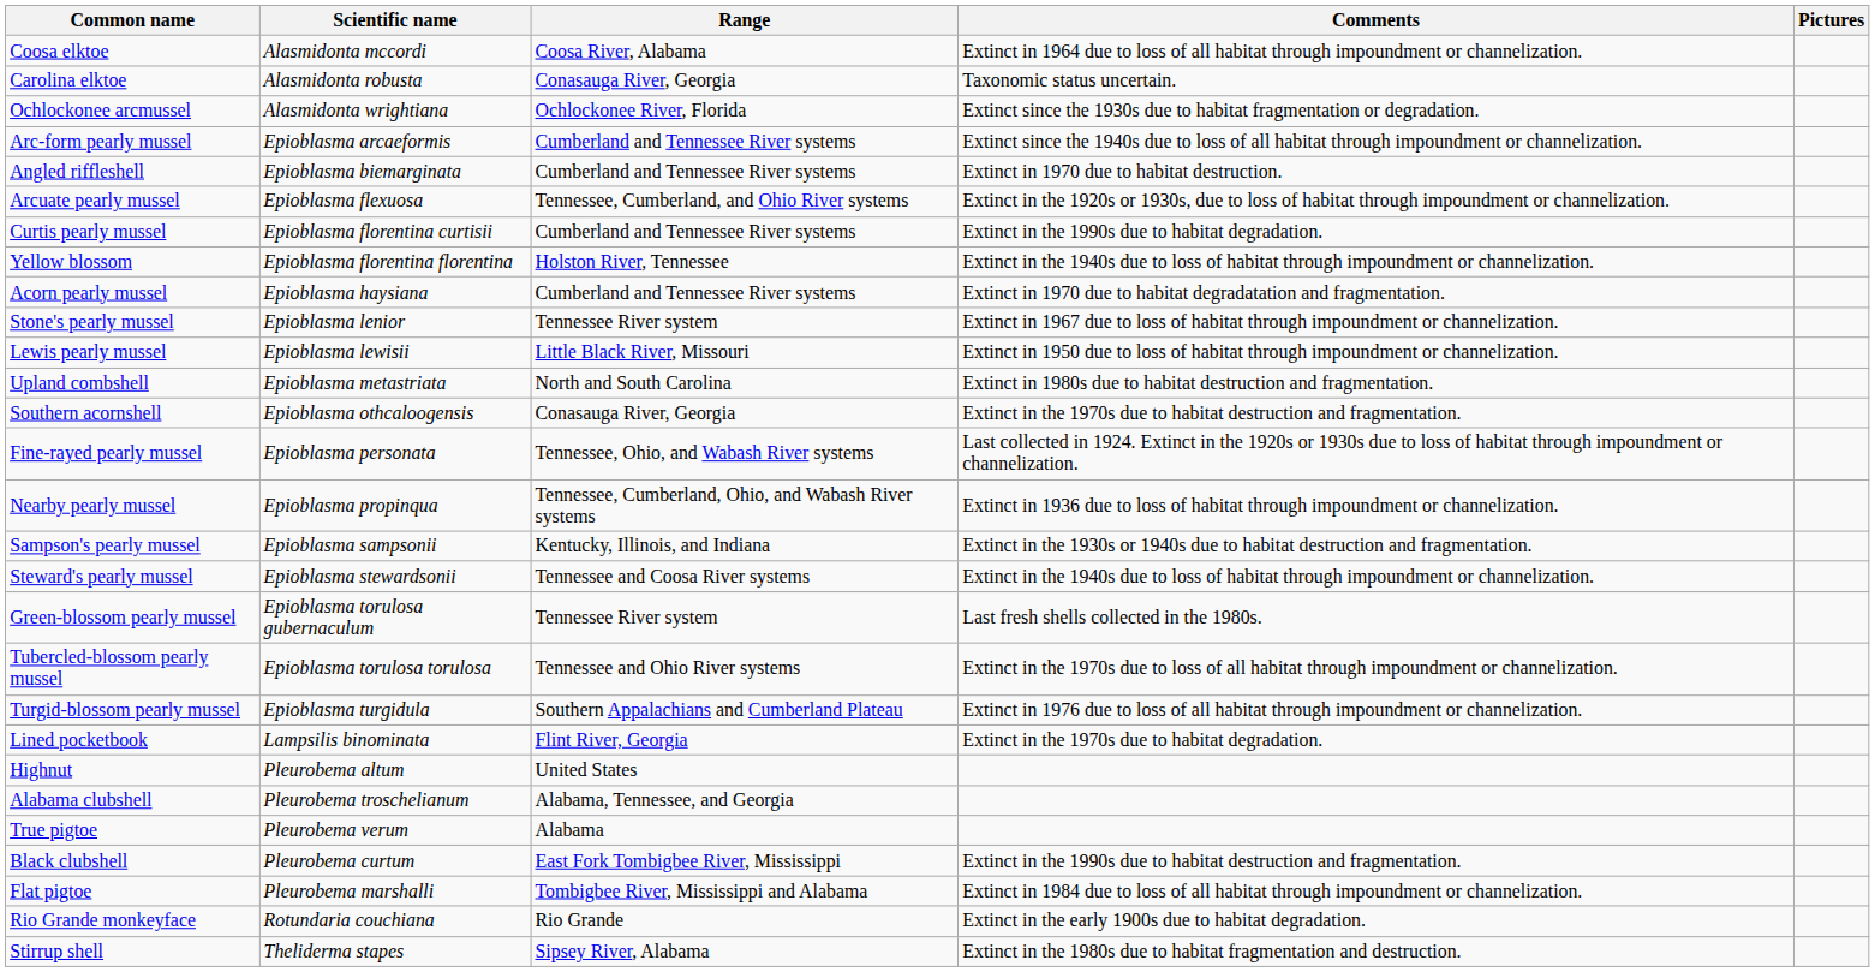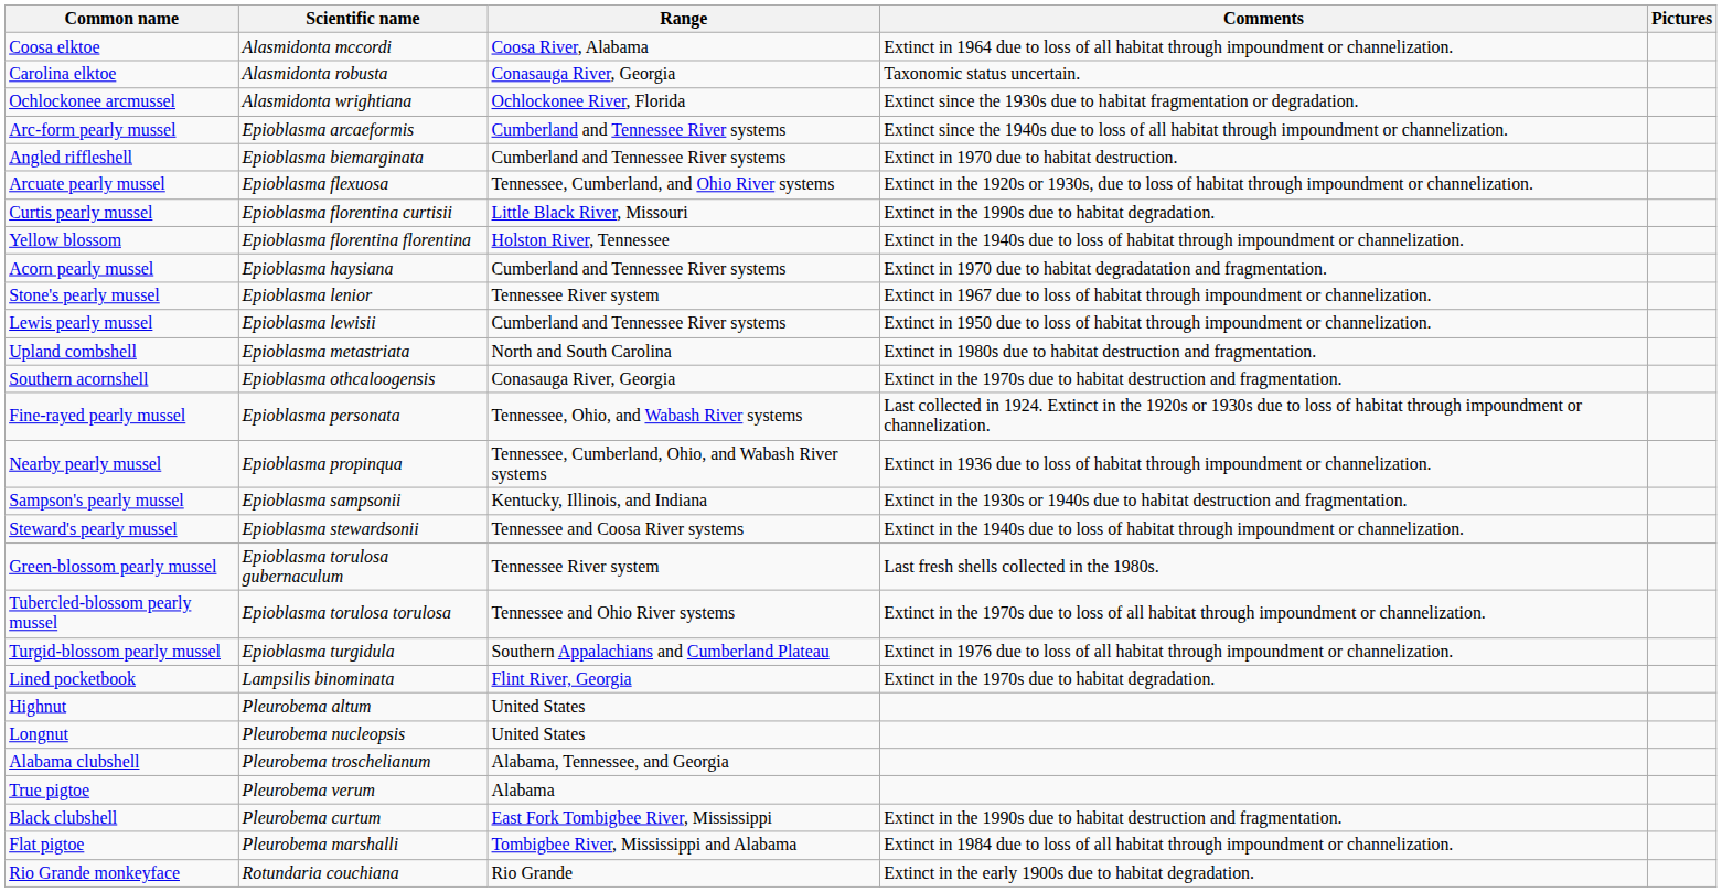 <table class="wikitable sortable">
 <tr>
 <th>Common name</th>
 <th>Scientific name</th>
 <th>Range</th>
 <th class="unsortable">Comments</th>
 <th>Pictures</th>
 </tr>
 <tr>
 <td><a href='#'>Coosa elktoe</a></td>
 <td><em>Alasmidonta mccordi</em></td>
 <td><a href='#'>Coosa River</a>, Alabama</td>
 <td>Extinct in 1964 due to loss of all habitat through impoundment or channelization.</td>
 <td></td>
 </tr>
 <tr>
 <td><a href='#'>Carolina elktoe</a></td>
 <td><em>Alasmidonta robusta</em></td>
 <td><a href='#'>Conasauga River</a>, Georgia</td>
 <td>Taxonomic status uncertain.</td>
 <td></td>
 </tr>
 <tr>
 <td><a href='#'>Ochlockonee arcmussel</a></td>
 <td><em>Alasmidonta wrightiana</em></td>
 <td><a href='#'>Ochlockonee River</a>, Florida</td>
 <td>Extinct since the 1930s due to habitat fragmentation or degradation.</td>
 <td></td>
 </tr>
 <tr>
 <td><a href='#'>Arc-form pearly mussel</a></td>
 <td><em>Epioblasma arcaeformis</em></td>
 <td><a href='#'>Cumberland</a> and <a href='#'>Tennessee River</a> systems</td>
 <td>Extinct since the 1940s due to loss of all habitat through impoundment or channelization.</td>
 <td></td>
 </tr>
 <tr>
 <td><a href='#'>Angled riffleshell</a></td>
 <td><em>Epioblasma biemarginata</em></td>
 <td>Cumberland and Tennessee River systems</td>
 <td>Extinct in 1970 due to habitat destruction.</td>
 <td></td>
 </tr>
 <tr>
 <td><a href='#'>Arcuate pearly mussel</a></td>
 <td><em>Epioblasma flexuosa</em></td>
 <td>Tennessee, Cumberland, and <a href='#'>Ohio River</a> systems</td>
 <td>Extinct in the 1920s or 1930s, due to loss of habitat through impoundment or channelization.</td>
 <td></td>
 </tr>
 <tr>
 <td><a href='#'>Curtis pearly mussel</a></td>
 <td><em>Epioblasma florentina curtisii</em></td>
-<td>Cumberland and Tennessee River systems</td>
+<td><a href='#'>Little Black River</a>, Missouri</td>
 <td>Extinct in the 1990s due to habitat degradation.</td>
 <td></td>
 </tr>
 <tr>
 <td><a href='#'>Yellow blossom</a></td>
 <td><em>Epioblasma florentina florentina</em></td>
 <td><a href='#'>Holston River</a>, Tennessee</td>
 <td>Extinct in the 1940s due to loss of habitat through impoundment or channelization.</td>
 <td></td>
 </tr>
 <tr>
 <td><a href='#'>Acorn pearly mussel</a></td>
 <td><em>Epioblasma haysiana</em></td>
 <td>Cumberland and Tennessee River systems</td>
 <td>Extinct in 1970 due to habitat degradatation and fragmentation.</td>
 <td></td>
 </tr>
 <tr>
 <td><a href='#'>Stone's pearly mussel</a></td>
 <td><em>Epioblasma lenior</em></td>
 <td>Tennessee River system</td>
 <td>Extinct in 1967 due to loss of habitat through impoundment or channelization.</td>
 <td></td>
 </tr>
 <tr>
 <td><a href='#'>Lewis pearly mussel</a></td>
 <td><em>Epioblasma lewisii</em></td>
-<td><a href='#'>Little Black River</a>, Missouri</td>
+<td>Cumberland and Tennessee River systems</td>
 <td>Extinct in 1950 due to loss of habitat through impoundment or channelization.</td>
 <td></td>
 </tr>
 <tr>
 <td><a href='#'>Upland combshell</a></td>
 <td><em>Epioblasma metastriata</em></td>
 <td>North and South Carolina</td>
 <td>Extinct in 1980s due to habitat destruction and fragmentation.</td>
 <td></td>
 </tr>
 <tr>
 <td><a href='#'>Southern acornshell</a></td>
 <td><em>Epioblasma othcaloogensis</em></td>
 <td>Conasauga River, Georgia</td>
 <td>Extinct in the 1970s due to habitat destruction and fragmentation.</td>
 <td></td>
 </tr>
 <tr>
 <td><a href='#'>Fine-rayed pearly mussel</a></td>
 <td><em>Epioblasma personata</em></td>
 <td>Tennessee, Ohio, and <a href='#'>Wabash River</a> systems</td>
 <td>Last collected in 1924. Extinct in the 1920s or 1930s due to loss of habitat through impoundment or channelization.</td>
 <td></td>
 </tr>
 <tr>
 <td><a href='#'>Nearby pearly mussel</a></td>
 <td><em>Epioblasma propinqua</em></td>
 <td>Tennessee, Cumberland, Ohio, and Wabash River systems</td>
 <td>Extinct in 1936 due to loss of habitat through impoundment or channelization.</td>
 <td></td>
 </tr>
 <tr>
 <td><a href='#'>Sampson's pearly mussel</a></td>
 <td><em>Epioblasma sampsonii</em></td>
 <td>Kentucky, Illinois, and Indiana</td>
 <td>Extinct in the 1930s or 1940s due to habitat destruction and fragmentation.</td>
 <td></td>
 </tr>
 <tr>
 <td><a href='#'>Steward's pearly mussel</a></td>
 <td><em>Epioblasma stewardsonii</em></td>
 <td>Tennessee and Coosa River systems</td>
 <td>Extinct in the 1940s due to loss of habitat through impoundment or channelization.</td>
 <td></td>
 </tr>
 <tr>
 <td><a href='#'>Green-blossom pearly mussel</a></td>
 <td><em>Epioblasma torulosa gubernaculum</em></td>
 <td>Tennessee River system</td>
 <td>Last fresh shells collected in the 1980s.</td>
 <td></td>
 </tr>
 <tr>
 <td><a href='#'>Tubercled-blossom pearly mussel</a></td>
 <td><em>Epioblasma torulosa torulosa</em></td>
 <td>Tennessee and Ohio River systems</td>
 <td>Extinct in the 1970s due to loss of all habitat through impoundment or channelization.</td>
 <td></td>
 </tr>
 <tr>
 <td><a href='#'>Turgid-blossom pearly mussel</a></td>
 <td><em>Epioblasma turgidula</em></td>
 <td>Southern <a href='#'>Appalachians</a> and <a href='#'>Cumberland Plateau</a></td>
 <td>Extinct in 1976 due to loss of all habitat through impoundment or channelization.</td>
 <td></td>
 </tr>
 <tr>
 <td><a href='#'>Lined pocketbook</a></td>
 <td><em>Lampsilis binominata</em></td>
 <td><a href='#'>Flint River, Georgia</a></td>
 <td>Extinct in the 1970s due to habitat degradation.</td>
 <td></td>
 </tr>
 <tr>
 <td><a href='#'>Highnut</a></td>
 <td><em>Pleurobema altum</em></td>
 <td>United States</td>
 <td></td>
 <td></td>
 </tr>
 <tr>
+<td><a href='#'>Longnut</a></td>
+<td><em>Pleurobema nucleopsis</em></td>
+<td>United States</td>
+<td></td>
+<td></td>
+</tr>
+<tr>
 <td><a href='#'>Alabama clubshell</a></td>
 <td><em>Pleurobema troschelianum</em></td>
 <td>Alabama, Tennessee, and Georgia</td>
 <td></td>
 <td></td>
 </tr>
 <tr>
 <td><a href='#'>True pigtoe</a></td>
 <td><em>Pleurobema verum</em></td>
 <td>Alabama</td>
 <td></td>
 <td></td>
 </tr>
 <tr>
 <td><a href='#'>Black clubshell</a></td>
 <td><em>Pleurobema curtum</em></td>
 <td><a href='#'>East Fork Tombigbee River</a>, Mississippi</td>
 <td>Extinct in the 1990s due to habitat destruction and fragmentation.</td>
 <td></td>
 </tr>
 <tr>
 <td><a href='#'>Flat pigtoe</a></td>
 <td><em>Pleurobema marshalli</em></td>
 <td><a href='#'>Tombigbee River</a>, Mississippi and Alabama</td>
 <td>Extinct in 1984 due to loss of all habitat through impoundment or channelization.</td>
 <td></td>
 </tr>
 <tr>
 <td><a href='#'>Rio Grande monkeyface</a></td>
 <td><em>Rotundaria couchiana</em></td>
 <td>Rio Grande</td>
 <td>Extinct in the early 1900s due to habitat degradation.</td>
 <td></td>
 </tr>
-<tr>
-<td><a href='#'>Stirrup shell</a></td>
-<td><em>Theliderma stapes</em></td>
-<td><a href='#'>Sipsey River</a>, Alabama</td>
-<td>Extinct in the 1980s due to habitat fragmentation and destruction.</td>
-<td></td>
-</tr>
 </table>
